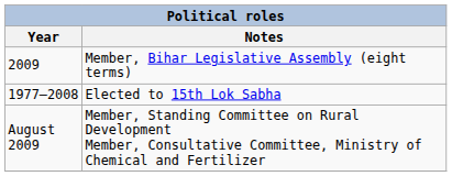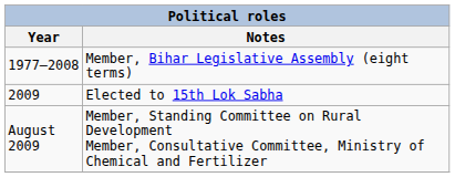 <table class="wikitable" width="50%">
 <tr>
 <th colspan="4" style="background:#b0c4de;">Political roles</th>
 </tr>
 <tr>
 <th>Year</th>
 <th>Notes</th>
 </tr>
 <tr>
-<td rowspan="1">2009</td>
+<td rowspan="1">1977–2008</td>
 <td>Member, <a href='#'>Bihar Legislative Assembly</a> (eight terms)</td>
 </tr>
 <tr>
-<td rowspan="1">1977–2008</td>
+<td rowspan="1">2009</td>
 <td>Elected to <a href='#'>15th Lok Sabha</a></td>
 </tr>
 <tr>
 <td rowspan="1">August 2009</td>
 <td>Member, Standing Committee on Rural Development<br>Member, Consultative Committee, Ministry of Chemical and Fertilizer</td>
 </tr>
 <tr>
 </tr>
 </table>
